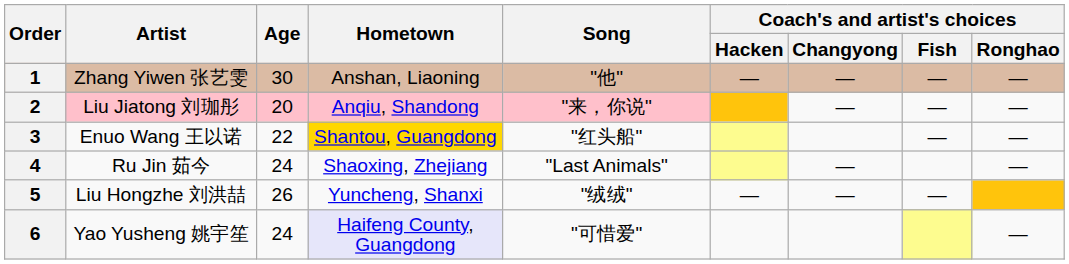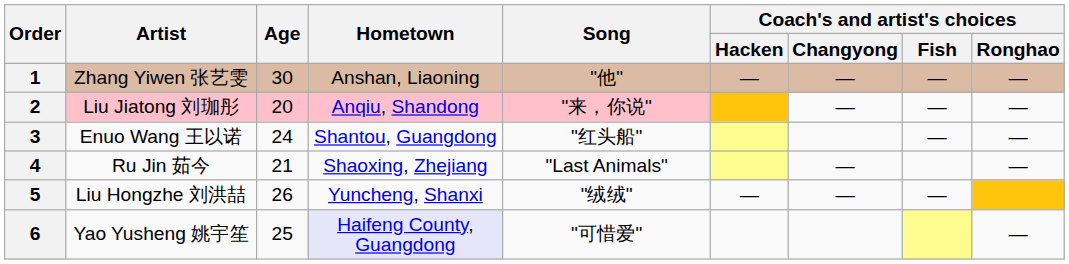 <table class="wikitable" style="text-align:center; line-height:17px; width:100%;">
 <tr>
 <th scope="col" rowspan="2" style="width:05%;">Order</th>
 <th scope="col" rowspan="2" style="width:20%;">Artist</th>
 <th scope="col" rowspan="2" style="width:05%;">Age</th>
 <th scope="col" rowspan="2" style="width:20%;">Hometown</th>
 <th scope="col" rowspan="2" style="width:22%;">Song</th>
 <th scope="col" colspan="4" style="width:28%;">Coach's and artist's choices</th>
 </tr>
 <tr>
 <th style="width:07%;">Hacken</th>
 <th style="width:07%;">Changyong</th>
 <th style="width:07%;">Fish</th>
 <th style="width:07%;">Ronghao</th>
 </tr>
 <tr style="background:#dbbba4">
 <th>1</th>
 <td>Zhang Yiwen 张艺雯</td>
 <td>30</td>
 <td>Anshan, Liaoning</td>
 <td>"他"</td>
 <td>—</td>
 <td>—</td>
 <td>—</td>
 <td>—</td>
 </tr>
 <tr>
 <th>2</th>
 <td style="background:pink;">Liu Jiatong 刘珈彤</td>
 <td style="background:pink;">20</td>
 <td style="background:pink;"><a href='#'>Anqiu</a>, <a href='#'>Shandong</a></td>
 <td style="background:pink;">"来，你说"</td>
 <td style="background:#FFC40C;"><strong></strong></td>
 <td>—</td>
 <td>—</td>
 <td>—</td>
 </tr>
 <tr>
 <th>3</th>
 <td>Enuo Wang 王以诺</td>
-<td>22</td>
-<td style="background: gold;"><a href='#'>Shantou</a>, <a href='#'>Guangdong</a></td>
+<td>24</td>
+<td><a href='#'>Shantou</a>, <a href='#'>Guangdong</a></td>
 <td>"红头船"</td>
 <td style="background:#fdfc8f;"><strong></strong></td>
 <td><strong></strong></td>
 <td>—</td>
 <td>—</td>
 </tr>
 <tr>
 <th>4</th>
 <td>Ru Jin 茹今</td>
-<td>24</td>
+<td>21</td>
 <td><a href='#'>Shaoxing</a>, <a href='#'>Zhejiang</a></td>
 <td>"Last Animals"</td>
 <td style="background:#fdfc8f;"><strong></strong></td>
 <td>—</td>
 <td><strong></strong></td>
 <td>—</td>
 </tr>
 <tr>
 <th>5</th>
 <td>Liu Hongzhe 刘洪喆</td>
 <td>26</td>
 <td><a href='#'>Yuncheng</a>, <a href='#'>Shanxi</a></td>
 <td>"绒绒"</td>
 <td>—</td>
 <td>—</td>
 <td>—</td>
 <td style="background:#FFC40C;"><strong></strong></td>
 </tr>
 <tr>
 <th>6</th>
 <td>Yao Yusheng 姚宇笙</td>
-<td>24</td>
+<td>25</td>
 <td style="background: lavender;"><a href='#'>Haifeng County</a>, <a href='#'>Guangdong</a></td>
 <td>"可惜爱"</td>
 <td><strong></strong></td>
 <td><strong></strong></td>
 <td style="background:#fdfc8f;"><strong></strong></td>
 <td>—</td>
 </tr>
 </table>
